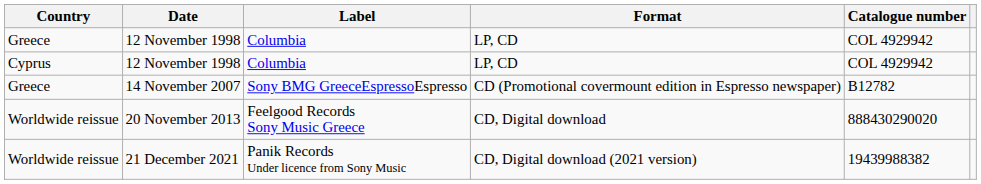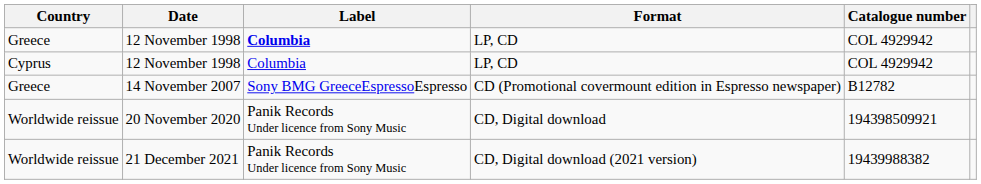 <table class="wikitable">
 <tr>
 <th scope=col>Country</th>
 <th scope=col>Date</th>
 <th scope=col>Label</th>
 <th scope=col>Format</th>
 <th scope=col>Catalogue number</th>
 <th scope=col class="unsortable"></th>
 </tr>
 <tr>
 <td>Greece</td>
 <td>12 November 1998</td>
-<td><a href='#'>Columbia</a></td>
+<td><strong><a href='#'>Columbia</a></strong></td>
 <td>LP, CD</td>
 <td>COL 4929942</td>
 <td></td>
 </tr>
 <tr>
 <td>Cyprus</td>
 <td>12 November 1998</td>
 <td><a href='#'>Columbia</a></td>
 <td>LP, CD</td>
 <td>COL 4929942</td>
 <td></td>
 </tr>
 <tr>
 <td>Greece</td>
 <td>14 November 2007</td>
 <td><a href='#'>Sony BMG GreeceEspresso</a>Espresso</td>
 <td>CD (Promotional covermount edition in Espresso newspaper)</td>
 <td>B12782</td>
 <td></td>
 </tr>
 <tr>
 <td>Worldwide reissue</td>
-<td>20 November 2013</td>
-<td>Feelgood Records<br><a href='#'>Sony Music Greece</a></td>
+<td>20 November 2020</td>
+<td>Panik Records<br><small>Under licence from Sony Music</small></td>
 <td>CD, Digital download</td>
-<td>888430290020</td>
+<td>194398509921</td>
 <td></td>
 </tr>
 <tr>
 <td>Worldwide reissue</td>
 <td>21 December 2021</td>
 <td>Panik Records<br><small>Under licence from Sony Music</small></td>
 <td>CD, Digital download (2021 version)</td>
 <td>19439988382</td>
 <td></td>
 </tr>
 </table>
